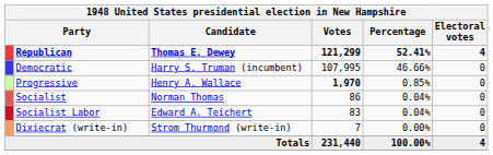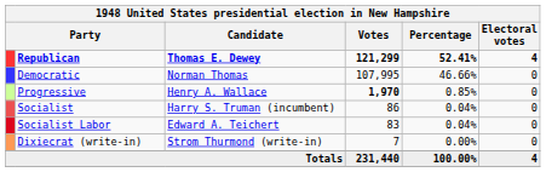 <table class="wikitable" style="font-size: 95%;">
 <tr>
 <th colspan="6">1948 United States presidential election in New Hampshire</th>
 </tr>
 <tr>
 <th colspan="2" style="width: 15em">Party</th>
 <th style="width: 17em">Candidate</th>
 <th style="width: 5em">Votes</th>
 <th style="width: 7em">Percentage</th>
 <th style="width: 5em">Electoral votes</th>
 </tr>
 <tr>
 <th style="background-color:#FF3333; width: 3px"></th>
 <td style="width: 130px"><strong><a href='#'>Republican</a></strong></td>
 <td><strong><a href='#'>Thomas E. Dewey</a></strong></td>
 <td align="right"><strong>121,299</strong></td>
 <td align="right"><strong>52.41%</strong></td>
 <td align="right"><strong>4</strong></td>
 </tr>
 <tr>
 <th style="background-color:#3333FF; width: 3px"></th>
 <td style="width: 130px"><a href='#'>Democratic</a></td>
-<td><a href='#'>Harry S. Truman</a> (incumbent)</td>
+<td><a href='#'>Norman Thomas</a></td>
 <td align="right">107,995</td>
 <td align="right">46.66%</td>
 <td align="right">0</td>
 </tr>
 <tr>
 <th style="background-color:#CCFF99; width: 3px"></th>
 <td style="width: 130px"><a href='#'>Progressive</a></td>
 <td><a href='#'>Henry A. Wallace</a></td>
 <td align="right"><strong>1,970</strong></td>
 <td align="right">0.85%</td>
 <td align="right">0</td>
 </tr>
 <tr>
 <th style="background-color:#EC5050; width: 3px"></th>
 <td style="width: 130px"><a href='#'>Socialist</a></td>
-<td><a href='#'>Norman Thomas</a></td>
+<td><a href='#'>Harry S. Truman</a> (incumbent)</td>
 <td align="right">86</td>
 <td align="right">0.04%</td>
 <td align="right">0</td>
 </tr>
 <tr>
 <th style="background-color:#DD051D; width: 3px"></th>
 <td style="width: 130px"><a href='#'>Socialist Labor</a></td>
 <td><a href='#'>Edward A. Teichert</a></td>
 <td align="right">83</td>
 <td align="right">0.04%</td>
 <td align="right">0</td>
 </tr>
 <tr>
 <th style="background-color:#f95; width: 3px"></th>
 <td style="width: 130px"><a href='#'>Dixiecrat</a> (write-in)</td>
 <td><a href='#'>Strom Thurmond</a> (write-in)</td>
 <td align="right">7</td>
 <td align="right">0.00%</td>
 <td align="right">0</td>
 </tr>
 <tr>
 </tr>
 <tr bgcolor="#EEEEEE">
 <td colspan="3" align="right"><strong>Totals</strong></td>
 <td align="right"><strong>231,440</strong></td>
 <td align="right"><strong>100.00%</strong></td>
 <td align="right"><strong>4</strong></td>
 </tr>
 <tr bgcolor="#EEEEEE">
 </tr>
 </table>
